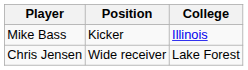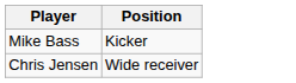 <table class="wikitable">
 <tr>
 <th>Player</th>
 <th>Position</th>
-<th>College</th>
 </tr>
 <tr>
 <td>Mike Bass</td>
 <td>Kicker</td>
-<td><a href='#'>Illinois</a></td>
 </tr>
 <tr>
 <td>Chris Jensen</td>
 <td>Wide receiver</td>
-<td>Lake Forest</td>
 </tr>
 </table>
